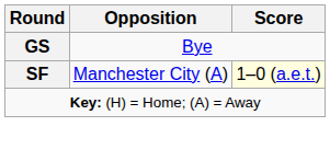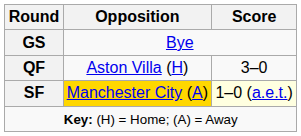 <table class="wikitable plainrowheaders" style="text-align:center;float:right">
 <tr>
 <th>Round</th>
 <th>Opposition</th>
 <th>Score</th>
 </tr>
 <tr>
 <th>GS</th>
 <td colspan="2"><a href='#'>Bye</a></td>
 </tr>
 <tr>
+<th>QF</th>
+<td><a href='#'>Aston Villa</a> (<a href='#'>H</a>)</td>
+<td>3–0</td>
+</tr>
+<tr>
 <th>SF</th>
-<td><a href='#'>Manchester City</a> (<a href='#'>A</a>)</td>
+<td style="background: gold;"><a href='#'>Manchester City</a> (<a href='#'>A</a>)</td>
 <td style="background: lightyellow;">1–0 (<a href='#'>a.e.t.</a>)</td>
 </tr>
 <tr>
 <td colspan="3"><small><strong>Key:</strong> (H) = Home; (A) = Away</small></td>
 </tr>
 </table>
